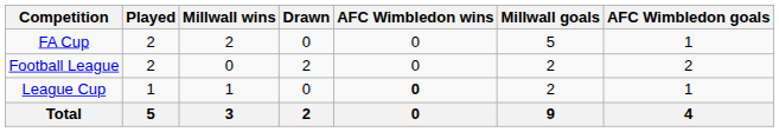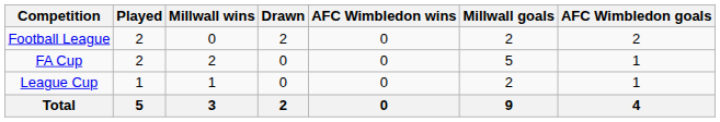 <table class="wikitable" style="text-align: center;">
 <tr>
 <th>Competition</th>
 <th>Played</th>
 <th>Millwall wins</th>
 <th>Drawn</th>
 <th>AFC Wimbledon wins</th>
 <th>Millwall goals</th>
 <th>AFC Wimbledon goals</th>
 </tr>
 <tr>
+<td><a href='#'>Football League</a></td>
+<td>2</td>
+<td>0</td>
+<td>2</td>
+<td>0</td>
+<td>2</td>
+<td>2</td>
+</tr>
+<tr>
 <td><a href='#'>FA Cup</a></td>
 <td>2</td>
 <td>2</td>
 <td>0</td>
 <td>0</td>
 <td>5</td>
 <td>1</td>
 </tr>
 <tr>
-<td><a href='#'>Football League</a></td>
-<td>2</td>
-<td>0</td>
-<td>2</td>
-<td>0</td>
-<td>2</td>
-<td>2</td>
-</tr>
-<tr>
 <td><a href='#'>League Cup</a></td>
 <td>1</td>
 <td>1</td>
 <td>0</td>
-<td><strong>0</strong></td>
+<td>0</td>
 <td>2</td>
 <td>1</td>
 </tr>
 <tr>
 <th>Total</th>
 <th>5</th>
 <th>3</th>
 <th>2</th>
 <th>0</th>
 <th>9</th>
 <th>4</th>
 </tr>
 </table>
